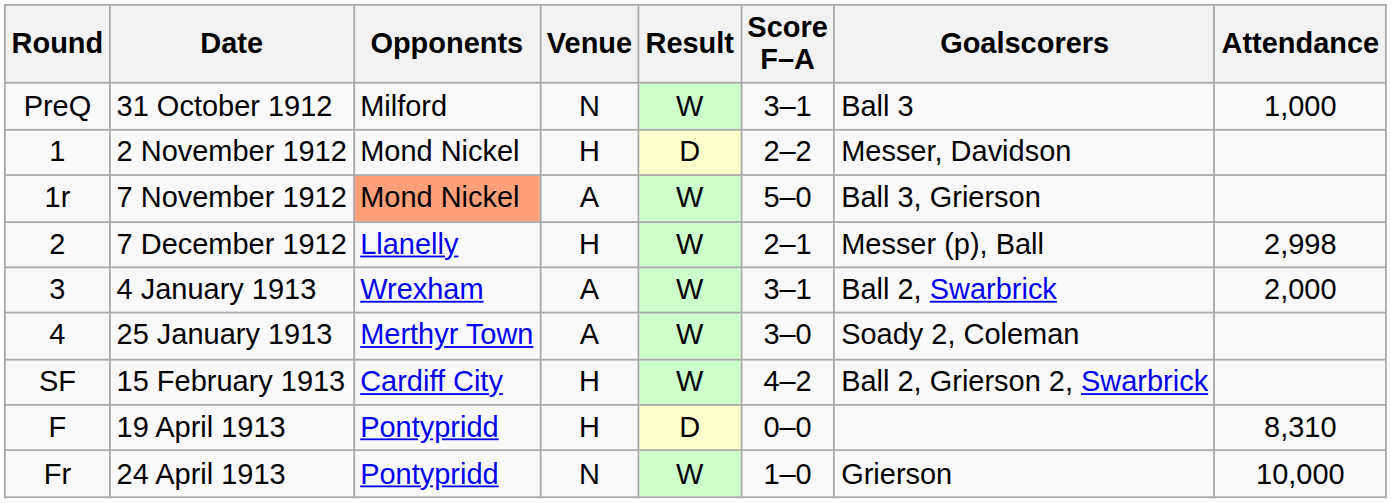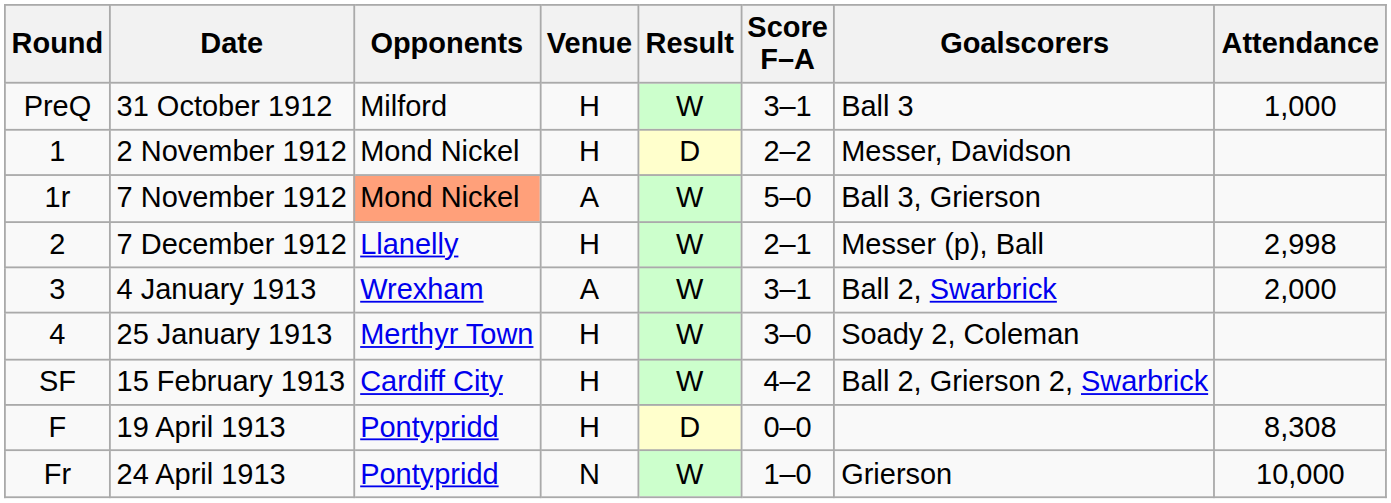 <table class="wikitable" style="text-align:center">
 <tr>
 <th scope="col">Round</th>
 <th scope="col">Date</th>
 <th scope="col">Opponents</th>
 <th scope="col">Venue</th>
 <th scope="col">Result</th>
 <th scope="col">Score<br>F–A</th>
 <th scope="col">Goalscorers</th>
 <th scope="col">Attendance</th>
 </tr>
 <tr>
 <td>PreQ</td>
 <td align="left">31 October 1912</td>
 <td align="left">Milford</td>
-<td>N</td>
+<td>H</td>
 <td style="background-color:#CCFFCC">W</td>
 <td>3–1</td>
 <td align="left">Ball 3</td>
 <td>1,000</td>
 </tr>
 <tr>
 <td>1</td>
 <td align="left">2 November 1912</td>
 <td align="left">Mond Nickel</td>
 <td>H</td>
 <td style="background-color:#FFFFCC">D</td>
 <td>2–2</td>
 <td align="left">Messer, Davidson</td>
 <td></td>
 </tr>
 <tr>
 <td>1r</td>
 <td align="left">7 November 1912</td>
 <td align="left" style="background: lightsalmon;">Mond Nickel</td>
 <td>A</td>
 <td style="background-color:#CCFFCC">W</td>
 <td>5–0</td>
 <td align="left">Ball 3, Grierson</td>
 <td></td>
 </tr>
 <tr>
 <td>2</td>
 <td align="left">7 December 1912</td>
 <td align="left"><a href='#'>Llanelly</a></td>
 <td>H</td>
 <td style="background-color:#CCFFCC">W</td>
 <td>2–1</td>
 <td align="left">Messer (p), Ball</td>
 <td>2,998</td>
 </tr>
 <tr>
 <td>3</td>
 <td align="left">4 January 1913</td>
 <td align="left"><a href='#'>Wrexham</a></td>
 <td>A</td>
 <td style="background-color:#CCFFCC">W</td>
 <td>3–1</td>
 <td align="left">Ball 2, <a href='#'>Swarbrick</a></td>
 <td>2,000</td>
 </tr>
 <tr>
 <td>4</td>
 <td align="left">25 January 1913</td>
 <td align="left"><a href='#'>Merthyr Town</a></td>
-<td>A</td>
+<td>H</td>
 <td style="background-color:#CCFFCC">W</td>
 <td>3–0</td>
 <td align="left">Soady 2, Coleman</td>
 <td></td>
 </tr>
 <tr>
 <td>SF</td>
 <td align="left">15 February 1913</td>
 <td align="left"><a href='#'>Cardiff City</a></td>
 <td>H</td>
 <td style="background-color:#CCFFCC">W</td>
 <td>4–2</td>
 <td align="left">Ball 2, Grierson 2, <a href='#'>Swarbrick</a></td>
 <td></td>
 </tr>
 <tr>
 <td>F</td>
 <td align="left">19 April 1913</td>
 <td align="left"><a href='#'>Pontypridd</a></td>
 <td>H</td>
 <td style="background-color:#FFFFCC">D</td>
 <td>0–0</td>
 <td align="left"></td>
-<td>8,310</td>
+<td>8,308</td>
 </tr>
 <tr>
 <td>Fr</td>
 <td align="left">24 April 1913</td>
 <td align="left"><a href='#'>Pontypridd</a></td>
 <td>N</td>
 <td style="background-color:#CCFFCC">W</td>
 <td>1–0</td>
 <td align="left">Grierson</td>
 <td>10,000</td>
 </tr>
 </table>
